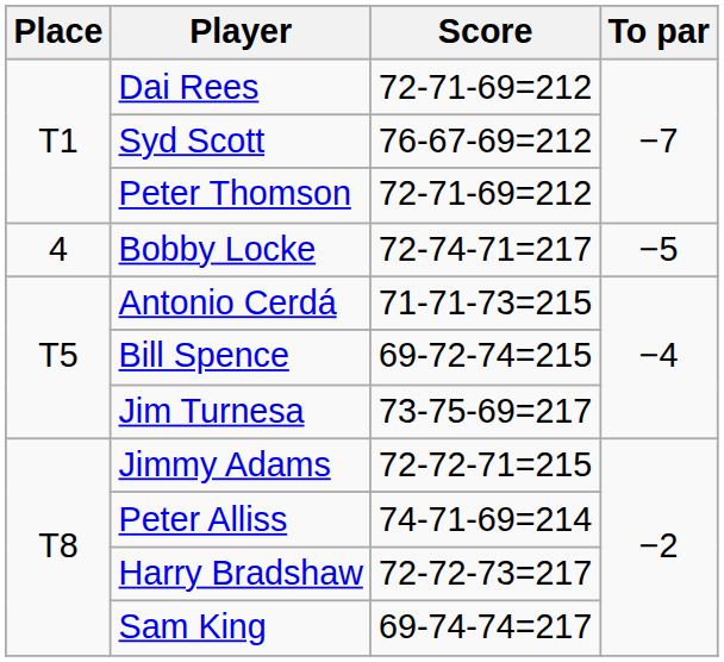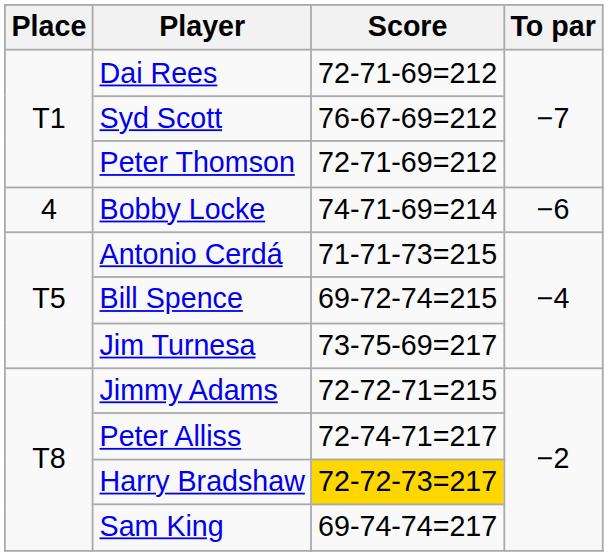 <table class="wikitable">
 <tr>
 <th>Place</th>
 <th>Player</th>
 <th>Score</th>
 <th>To par</th>
 </tr>
 <tr>
 <td rowspan="3" align=center>T1</td>
 <td> <a href='#'>Dai Rees</a></td>
 <td align=center>72-71-69=212</td>
 <td rowspan="3" align=center>−7</td>
 </tr>
 <tr>
 <td> <a href='#'>Syd Scott</a></td>
 <td align=center>76-67-69=212</td>
 </tr>
 <tr>
 <td> <a href='#'>Peter Thomson</a></td>
 <td align=center>72-71-69=212</td>
 </tr>
 <tr>
 <td align=center>4</td>
 <td> <a href='#'>Bobby Locke</a></td>
-<td align=center>72-74-71=217</td>
-<td align=center>−5</td>
+<td align=center>74-71-69=214</td>
+<td align=center>−6</td>
 </tr>
 <tr>
 <td rowspan="3" align=center>T5</td>
 <td> <a href='#'>Antonio Cerdá</a></td>
 <td align=center>71-71-73=215</td>
 <td rowspan="3" align=center>−4</td>
 </tr>
 <tr>
 <td> <a href='#'>Bill Spence</a></td>
 <td align=center>69-72-74=215</td>
 </tr>
 <tr>
 <td> <a href='#'>Jim Turnesa</a></td>
 <td align=center>73-75-69=217</td>
 </tr>
 <tr>
 <td rowspan="4" align=center>T8</td>
 <td> <a href='#'>Jimmy Adams</a></td>
 <td align=center>72-72-71=215</td>
 <td rowspan="4" align=center>−2</td>
 </tr>
 <tr>
 <td> <a href='#'>Peter Alliss</a></td>
-<td align=center>74-71-69=214</td>
+<td align=center>72-74-71=217</td>
 </tr>
 <tr>
 <td> <a href='#'>Harry Bradshaw</a></td>
-<td align=center>72-72-73=217</td>
+<td align=center style="background: gold;">72-72-73=217</td>
 </tr>
 <tr>
 <td> <a href='#'>Sam King</a></td>
 <td align=center>69-74-74=217</td>
 </tr>
 </table>
